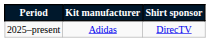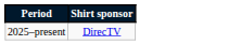 <table class="wikitable" style="text-align:center">
 <tr>
 <th style="background:#00182C;color:#FFFFFF;border:2px solid #000000">Period</th>
-<th style="background:#00182C;color:#FFFFFF;border:2px solid #000000">Kit manufacturer</th>
 <th style="background:#00182C;color:#FFFFFF;border:2px solid #000000">Shirt sponsor</th>
 </tr>
 <tr>
 <td>2025–present</td>
-<td><a href='#'>Adidas</a></td>
 <td><a href='#'>DirecTV</a></td>
 </tr>
 </table>
